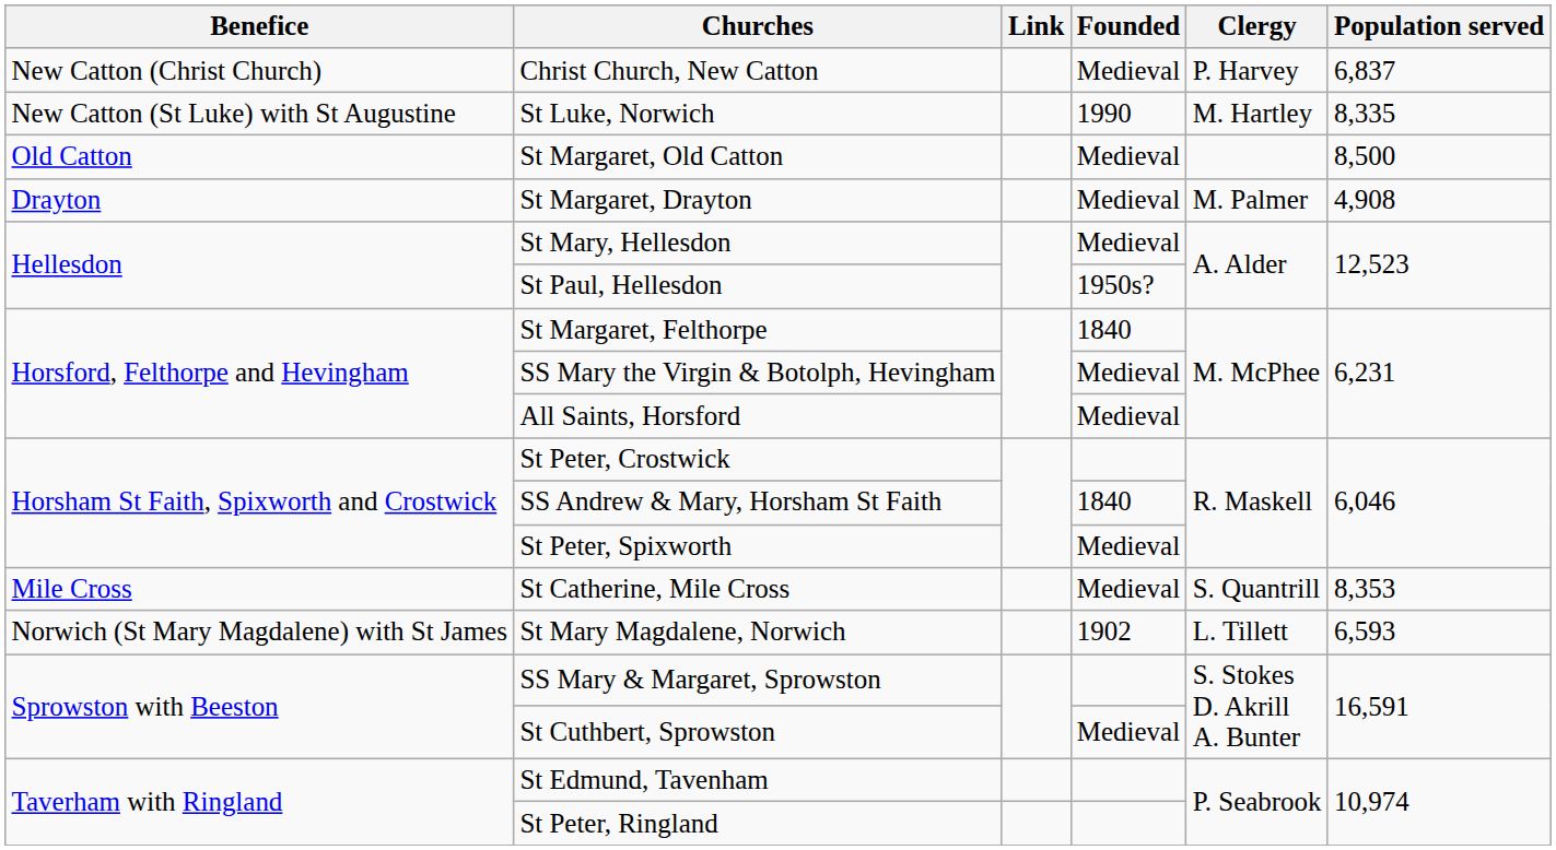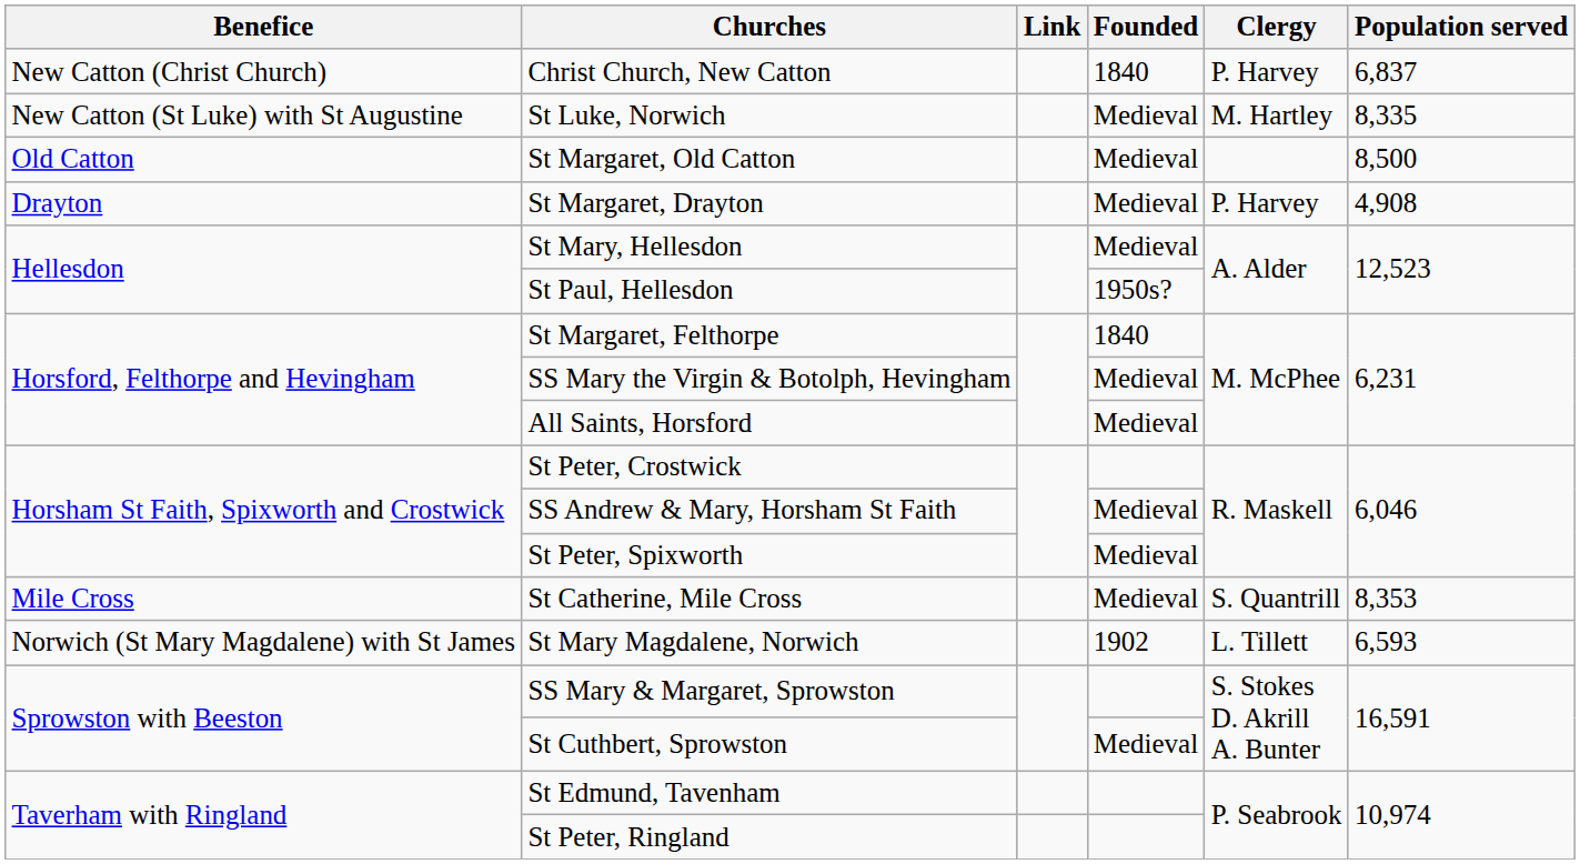 <table class="wikitable">
 <tr>
 <th>Benefice</th>
 <th>Churches</th>
 <th>Link</th>
 <th>Founded</th>
 <th>Clergy</th>
 <th>Population served</th>
 </tr>
 <tr>
 <td>New Catton (Christ Church)</td>
 <td>Christ Church, New Catton</td>
 <td></td>
-<td>Medieval</td>
+<td>1840</td>
 <td>P. Harvey</td>
 <td>6,837</td>
 </tr>
 <tr>
 <td>New Catton (St Luke) with St Augustine</td>
 <td>St Luke, Norwich</td>
 <td></td>
-<td>1990</td>
+<td>Medieval</td>
 <td>M. Hartley</td>
 <td>8,335</td>
 </tr>
 <tr>
 <td><a href='#'>Old Catton</a></td>
 <td>St Margaret, Old Catton</td>
 <td></td>
 <td>Medieval</td>
 <td></td>
 <td>8,500</td>
 </tr>
 <tr>
 <td><a href='#'>Drayton</a></td>
 <td>St Margaret, Drayton</td>
 <td></td>
 <td>Medieval</td>
-<td>M. Palmer</td>
+<td>P. Harvey</td>
 <td>4,908</td>
 </tr>
 <tr>
 <td rowspan="2"><a href='#'>Hellesdon</a></td>
 <td>St Mary, Hellesdon</td>
 <td rowspan="2"></td>
 <td>Medieval</td>
 <td rowspan="2">A. Alder</td>
 <td rowspan="2">12,523</td>
 </tr>
 <tr>
 <td>St Paul, Hellesdon</td>
 <td>1950s?</td>
 </tr>
 <tr>
 <td rowspan="3"><a href='#'>Horsford</a>, <a href='#'>Felthorpe</a> and <a href='#'>Hevingham</a></td>
 <td>St Margaret, Felthorpe</td>
 <td rowspan="3"></td>
 <td>1840</td>
 <td rowspan="3">M. McPhee</td>
 <td rowspan="3">6,231</td>
 </tr>
 <tr>
 <td>SS Mary the Virgin & Botolph, Hevingham</td>
 <td>Medieval</td>
 </tr>
 <tr>
 <td>All Saints, Horsford</td>
 <td>Medieval</td>
 </tr>
 <tr>
 <td rowspan="3"><a href='#'>Horsham St Faith</a>, <a href='#'>Spixworth</a> and <a href='#'>Crostwick</a></td>
 <td>St Peter, Crostwick</td>
 <td rowspan="3"></td>
 <td></td>
 <td rowspan="3">R. Maskell</td>
 <td rowspan="3">6,046</td>
 </tr>
 <tr>
 <td>SS Andrew & Mary, Horsham St Faith</td>
-<td>1840</td>
+<td>Medieval</td>
 </tr>
 <tr>
 <td>St Peter, Spixworth</td>
 <td>Medieval</td>
 </tr>
 <tr>
 <td><a href='#'>Mile Cross</a></td>
 <td>St Catherine, Mile Cross</td>
 <td></td>
 <td>Medieval</td>
 <td>S. Quantrill</td>
 <td>8,353</td>
 </tr>
 <tr>
 <td>Norwich (St Mary Magdalene) with St James</td>
 <td>St Mary Magdalene, Norwich</td>
 <td></td>
 <td>1902</td>
 <td>L. Tillett</td>
 <td>6,593</td>
 </tr>
 <tr>
 <td rowspan="2"><a href='#'>Sprowston</a> with <a href='#'>Beeston</a></td>
 <td>SS Mary & Margaret, Sprowston</td>
 <td rowspan="2"></td>
 <td></td>
 <td rowspan="2">S. Stokes<br>D. Akrill<br>A. Bunter</td>
 <td rowspan="2">16,591</td>
 </tr>
 <tr>
 <td>St Cuthbert, Sprowston</td>
 <td>Medieval</td>
 </tr>
 <tr>
 <td rowspan="2"><a href='#'>Taverham</a> with <a href='#'>Ringland</a></td>
 <td>St Edmund, Tavenham</td>
 <td></td>
 <td></td>
 <td rowspan="2">P. Seabrook</td>
 <td rowspan="2">10,974</td>
 </tr>
 <tr>
 <td>St Peter, Ringland</td>
 <td></td>
 <td></td>
 </tr>
 </table>
